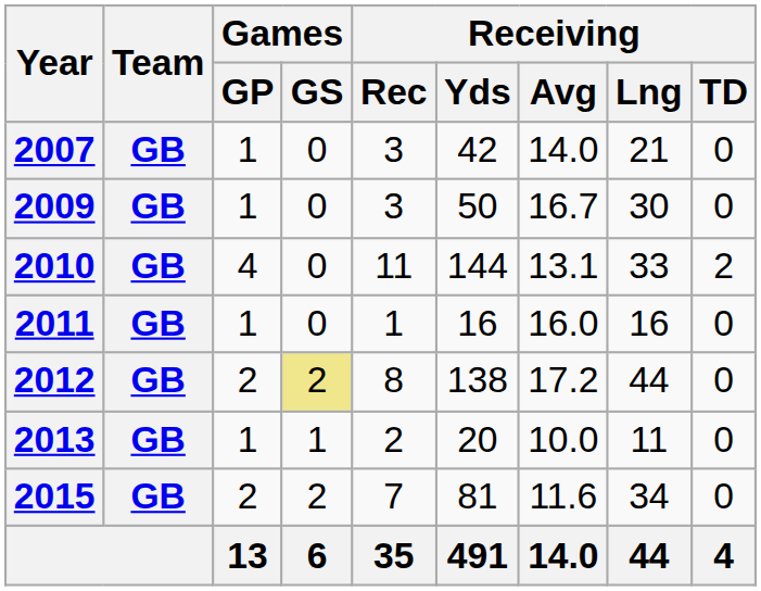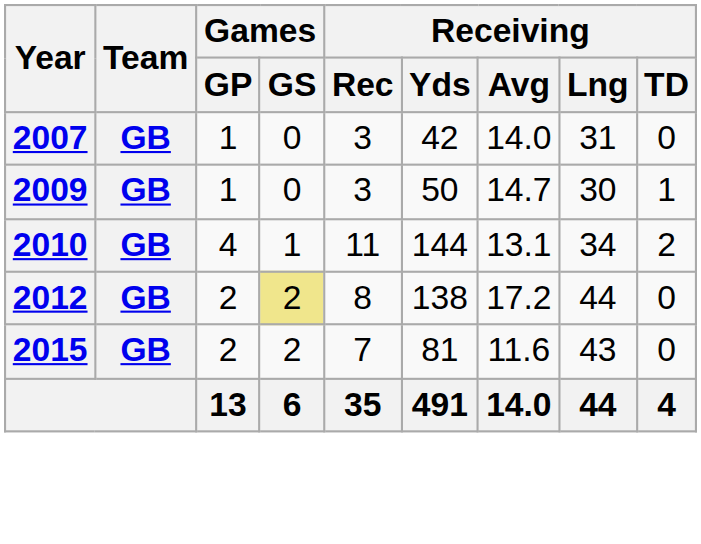 <table class=wikitable style="text-align:center;">
 <tr>
 <th rowspan="2">Year</th>
 <th rowspan="2">Team</th>
 <th colspan="2">Games</th>
 <th colspan="5">Receiving</th>
 </tr>
 <tr>
 <th>GP</th>
 <th>GS</th>
 <th>Rec</th>
 <th>Yds</th>
 <th>Avg</th>
 <th>Lng</th>
 <th>TD</th>
 </tr>
 <tr>
 <th><a href='#'>2007</a></th>
 <th><a href='#'>GB</a></th>
 <td>1</td>
 <td>0</td>
 <td>3</td>
 <td>42</td>
 <td>14.0</td>
-<td>21</td>
+<td>31</td>
 <td>0</td>
 </tr>
 <tr>
 <th><a href='#'>2009</a></th>
 <th><a href='#'>GB</a></th>
 <td>1</td>
 <td>0</td>
 <td>3</td>
 <td>50</td>
-<td>16.7</td>
+<td>14.7</td>
 <td>30</td>
-<td>0</td>
+<td>1</td>
 </tr>
 <tr>
 <th><a href='#'>2010</a></th>
 <th><a href='#'>GB</a></th>
 <td>4</td>
-<td>0</td>
+<td>1</td>
 <td>11</td>
 <td>144</td>
 <td>13.1</td>
-<td>33</td>
+<td>34</td>
 <td>2</td>
-</tr>
-<tr>
-<th><a href='#'>2011</a></th>
-<th><a href='#'>GB</a></th>
-<td>1</td>
-<td>0</td>
-<td>1</td>
-<td>16</td>
-<td>16.0</td>
-<td>16</td>
-<td>0</td>
 </tr>
 <tr>
 <th><a href='#'>2012</a></th>
 <th><a href='#'>GB</a></th>
 <td>2</td>
 <td style="background: khaki;">2</td>
 <td>8</td>
 <td>138</td>
 <td>17.2</td>
 <td>44</td>
 <td>0</td>
 </tr>
 <tr>
-<th><a href='#'>2013</a></th>
-<th><a href='#'>GB</a></th>
-<td>1</td>
-<td>1</td>
-<td>2</td>
-<td>20</td>
-<td>10.0</td>
-<td>11</td>
-<td>0</td>
-</tr>
-<tr>
 <th><a href='#'>2015</a></th>
 <th><a href='#'>GB</a></th>
 <td>2</td>
 <td>2</td>
 <td>7</td>
 <td>81</td>
 <td>11.6</td>
-<td>34</td>
+<td>43</td>
 <td>0</td>
 </tr>
 <tr>
 <th colspan="2"></th>
 <th>13</th>
 <th>6</th>
 <th>35</th>
 <th>491</th>
 <th>14.0</th>
 <th>44</th>
 <th>4</th>
 </tr>
 </table>
